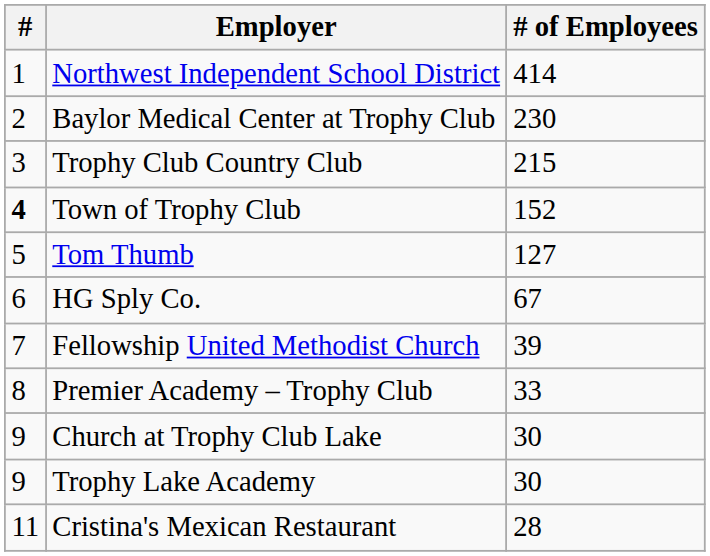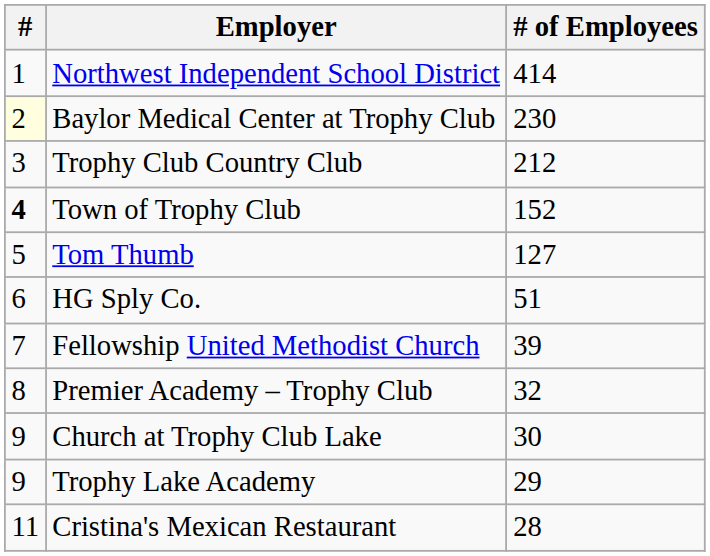 <table class="wikitable" border="1">
 <tr>
 <th>#</th>
 <th>Employer</th>
 <th># of Employees</th>
 </tr>
 <tr>
 <td>1</td>
 <td><a href='#'>Northwest Independent School District</a></td>
 <td>414</td>
 </tr>
 <tr>
-<td>2</td>
+<td style="background: lightyellow;">2</td>
 <td>Baylor Medical Center at Trophy Club</td>
 <td>230</td>
 </tr>
 <tr>
 <td>3</td>
 <td>Trophy Club Country Club</td>
-<td>215</td>
+<td>212</td>
 </tr>
 <tr>
 <td><strong>4</strong></td>
 <td>Town of Trophy Club</td>
 <td>152</td>
 </tr>
 <tr>
 <td>5</td>
 <td><a href='#'>Tom Thumb</a></td>
 <td>127</td>
 </tr>
 <tr>
 <td>6</td>
 <td>HG Sply Co.</td>
-<td>67</td>
+<td>51</td>
 </tr>
 <tr>
 <td>7</td>
 <td>Fellowship <a href='#'>United Methodist Church</a></td>
 <td>39</td>
 </tr>
 <tr>
 <td>8</td>
 <td>Premier Academy – Trophy Club</td>
-<td>33</td>
+<td>32</td>
 </tr>
 <tr>
 <td>9</td>
 <td>Church at Trophy Club Lake</td>
 <td>30</td>
 </tr>
 <tr>
 <td>9</td>
 <td>Trophy Lake Academy</td>
-<td>30</td>
+<td>29</td>
 </tr>
 <tr>
 <td>11</td>
 <td>Cristina's Mexican Restaurant</td>
 <td>28</td>
 </tr>
 </table>
